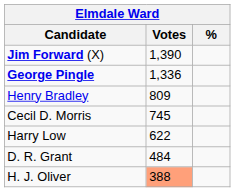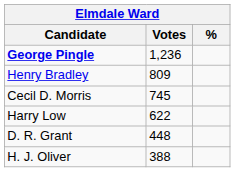 <table class="wikitable">
 <tr>
 <th colspan="3"><a href='#'>Elmdale Ward</a></th>
 </tr>
 <tr>
 <th style="width: 170px">Candidate</th>
 <th style="width: 50px">Votes</th>
 <th style="width: 40px">%</th>
 </tr>
 <tr>
-<td><strong><a href='#'>Jim Forward</a></strong> (X)</td>
-<td>1,390</td>
-<td></td>
-</tr>
-<tr>
 <td><strong><a href='#'>George Pingle</a></strong></td>
-<td>1,336</td>
+<td>1,236</td>
 <td></td>
 </tr>
 <tr>
 <td><a href='#'>Henry Bradley</a></td>
 <td>809</td>
 <td></td>
 </tr>
 <tr>
 <td>Cecil D. Morris</td>
 <td>745</td>
 <td></td>
 </tr>
 <tr>
 <td>Harry Low</td>
 <td>622</td>
 <td></td>
 </tr>
 <tr>
 <td>D. R. Grant</td>
-<td>484</td>
+<td>448</td>
 <td></td>
 </tr>
 <tr>
 <td>H. J. Oliver</td>
-<td style="background: lightsalmon;">388</td>
+<td>388</td>
 <td></td>
 </tr>
 </table>
